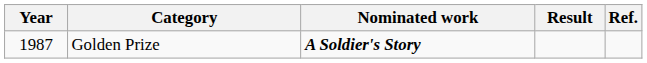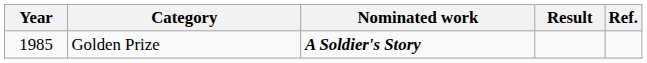 <table class=wikitable>
 <tr>
 <th scope="col" style="width:5em;">Year</th>
 <th scope="col" style="width:26em;">Category</th>
 <th scope="col" style="width:25em;">Nominated work</th>
 <th scope="col" style="width:5em;">Result</th>
 <th>Ref.</th>
 </tr>
 <tr>
-<td style="text-align:center;">1987</td>
+<td style="text-align:center;">1985</td>
 <td>Golden Prize</td>
 <td><strong><em>A Soldier's Story</em></strong></td>
 <td></td>
 <td></td>
 </tr>
 </table>
